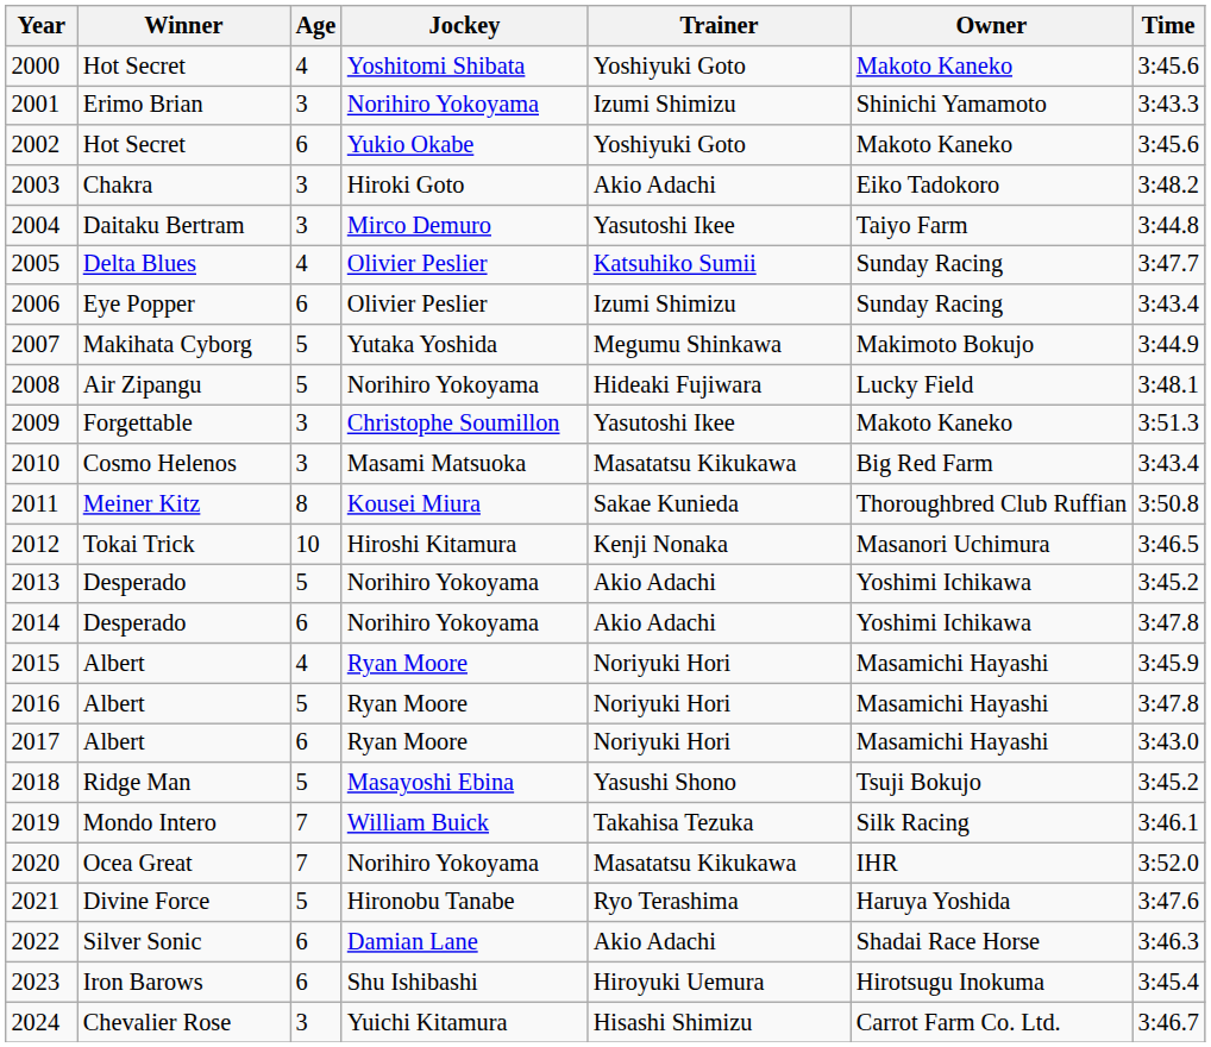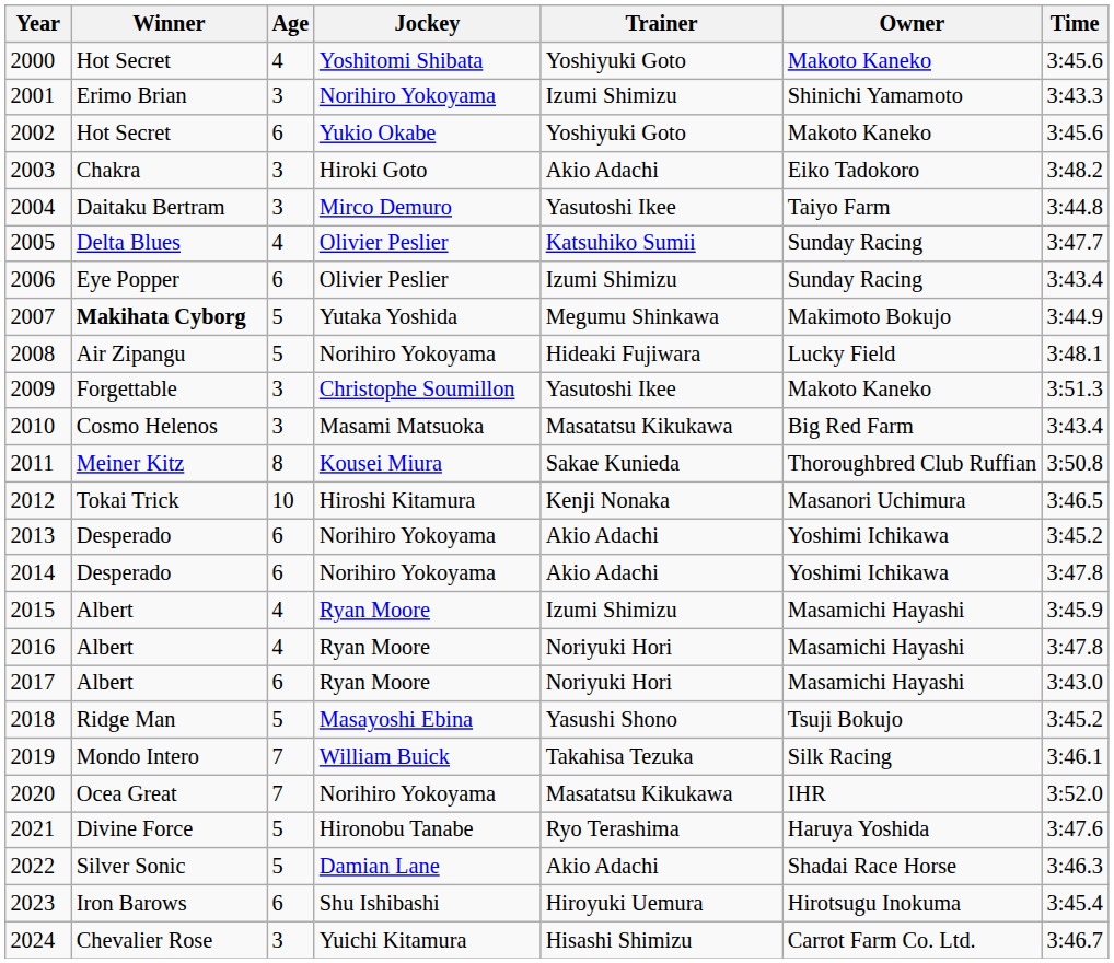 <table class="wikitable sortable" style="font-size:90%">
 <tr>
 <th width="36px">Year<br></th>
 <th width="120px">Winner<br></th>
 <th>Age<br></th>
 <th width="140px">Jockey<br></th>
 <th width="150px">Trainer<br></th>
 <th>Owner</th>
 <th>Time<br></th>
 </tr>
 <tr>
 <td>2000</td>
 <td>Hot Secret</td>
 <td>4</td>
 <td><a href='#'>Yoshitomi Shibata</a></td>
 <td>Yoshiyuki Goto</td>
 <td><a href='#'>Makoto Kaneko</a></td>
 <td>3:45.6</td>
 </tr>
 <tr>
 <td>2001</td>
 <td>Erimo Brian</td>
 <td>3</td>
 <td><a href='#'>Norihiro Yokoyama</a></td>
 <td>Izumi Shimizu</td>
 <td>Shinichi Yamamoto</td>
 <td>3:43.3</td>
 </tr>
 <tr>
 <td>2002</td>
 <td>Hot Secret</td>
 <td>6</td>
 <td><a href='#'>Yukio Okabe</a></td>
 <td>Yoshiyuki Goto</td>
 <td>Makoto Kaneko</td>
 <td>3:45.6</td>
 </tr>
 <tr>
 <td>2003</td>
 <td>Chakra</td>
 <td>3</td>
 <td>Hiroki Goto</td>
 <td>Akio Adachi</td>
 <td>Eiko Tadokoro</td>
 <td>3:48.2</td>
 </tr>
 <tr>
 <td>2004</td>
 <td>Daitaku Bertram</td>
 <td>3</td>
 <td><a href='#'>Mirco Demuro</a></td>
 <td>Yasutoshi Ikee</td>
 <td>Taiyo Farm</td>
 <td>3:44.8</td>
 </tr>
 <tr>
 <td>2005</td>
 <td><a href='#'>Delta Blues</a></td>
 <td>4</td>
 <td><a href='#'>Olivier Peslier</a></td>
 <td><a href='#'>Katsuhiko Sumii</a></td>
 <td>Sunday Racing</td>
 <td>3:47.7</td>
 </tr>
 <tr>
 <td>2006</td>
 <td>Eye Popper</td>
 <td>6</td>
 <td>Olivier Peslier</td>
 <td>Izumi Shimizu</td>
 <td>Sunday Racing</td>
 <td>3:43.4</td>
 </tr>
 <tr>
 <td>2007</td>
-<td>Makihata Cyborg</td>
+<td><strong>Makihata Cyborg</strong></td>
 <td>5</td>
 <td>Yutaka Yoshida</td>
 <td>Megumu Shinkawa</td>
 <td>Makimoto Bokujo</td>
 <td>3:44.9</td>
 </tr>
 <tr>
 <td>2008</td>
 <td>Air Zipangu</td>
 <td>5</td>
 <td>Norihiro Yokoyama</td>
 <td>Hideaki Fujiwara</td>
 <td>Lucky Field</td>
 <td>3:48.1</td>
 </tr>
 <tr>
 <td>2009</td>
 <td>Forgettable</td>
 <td>3</td>
 <td><a href='#'>Christophe Soumillon</a></td>
 <td>Yasutoshi Ikee</td>
 <td>Makoto Kaneko</td>
 <td>3:51.3</td>
 </tr>
 <tr>
 <td>2010</td>
 <td>Cosmo Helenos</td>
 <td>3</td>
 <td>Masami Matsuoka</td>
 <td>Masatatsu Kikukawa</td>
 <td>Big Red Farm</td>
 <td>3:43.4</td>
 </tr>
 <tr>
 <td>2011</td>
 <td><a href='#'>Meiner Kitz</a></td>
 <td>8</td>
 <td><a href='#'>Kousei Miura</a></td>
 <td>Sakae Kunieda</td>
 <td>Thoroughbred Club Ruffian</td>
 <td>3:50.8</td>
 </tr>
 <tr>
 <td>2012</td>
 <td>Tokai Trick</td>
 <td>10</td>
 <td>Hiroshi Kitamura</td>
 <td>Kenji Nonaka</td>
 <td>Masanori Uchimura</td>
 <td>3:46.5</td>
 </tr>
 <tr>
 <td>2013</td>
 <td>Desperado</td>
-<td>5</td>
+<td>6</td>
 <td>Norihiro Yokoyama</td>
 <td>Akio Adachi</td>
 <td>Yoshimi Ichikawa</td>
 <td>3:45.2</td>
 </tr>
 <tr>
 <td>2014</td>
 <td>Desperado</td>
 <td>6</td>
 <td>Norihiro Yokoyama</td>
 <td>Akio Adachi</td>
 <td>Yoshimi Ichikawa</td>
 <td>3:47.8</td>
 </tr>
 <tr>
 <td>2015</td>
 <td>Albert</td>
 <td>4</td>
 <td><a href='#'>Ryan Moore</a></td>
-<td>Noriyuki Hori</td>
+<td>Izumi Shimizu</td>
 <td>Masamichi Hayashi</td>
 <td>3:45.9</td>
 </tr>
 <tr>
 <td>2016</td>
 <td>Albert</td>
-<td>5</td>
+<td>4</td>
 <td>Ryan Moore</td>
 <td>Noriyuki Hori</td>
 <td>Masamichi Hayashi</td>
 <td>3:47.8</td>
 </tr>
 <tr>
 <td>2017</td>
 <td>Albert</td>
 <td>6</td>
 <td>Ryan Moore</td>
 <td>Noriyuki Hori</td>
 <td>Masamichi Hayashi</td>
 <td>3:43.0</td>
 </tr>
 <tr>
 <td>2018</td>
 <td>Ridge Man</td>
 <td>5</td>
 <td><a href='#'>Masayoshi Ebina</a></td>
 <td>Yasushi Shono</td>
 <td>Tsuji Bokujo</td>
 <td>3:45.2</td>
 </tr>
 <tr>
 <td>2019</td>
 <td>Mondo Intero</td>
 <td>7</td>
 <td><a href='#'>William Buick</a></td>
 <td>Takahisa Tezuka</td>
 <td>Silk Racing</td>
 <td>3:46.1</td>
 </tr>
 <tr>
 <td>2020</td>
 <td>Ocea Great</td>
 <td>7</td>
 <td>Norihiro Yokoyama</td>
 <td>Masatatsu Kikukawa</td>
 <td>IHR</td>
 <td>3:52.0</td>
 </tr>
 <tr>
 <td>2021</td>
 <td>Divine Force</td>
 <td>5</td>
 <td>Hironobu Tanabe</td>
 <td>Ryo Terashima</td>
 <td>Haruya Yoshida</td>
 <td>3:47.6</td>
 </tr>
 <tr>
 <td>2022</td>
 <td>Silver Sonic</td>
-<td>6</td>
+<td>5</td>
 <td><a href='#'>Damian Lane</a></td>
 <td>Akio Adachi</td>
 <td>Shadai Race Horse</td>
 <td>3:46.3</td>
 </tr>
 <tr>
 <td>2023</td>
 <td>Iron Barows</td>
 <td>6</td>
 <td>Shu Ishibashi</td>
 <td>Hiroyuki Uemura</td>
 <td>Hirotsugu Inokuma</td>
 <td>3:45.4</td>
 </tr>
 <tr>
 <td>2024</td>
 <td>Chevalier Rose</td>
 <td>3</td>
 <td>Yuichi Kitamura</td>
 <td>Hisashi Shimizu</td>
 <td>Carrot Farm Co. Ltd.</td>
 <td>3:46.7</td>
 </tr>
 </table>
